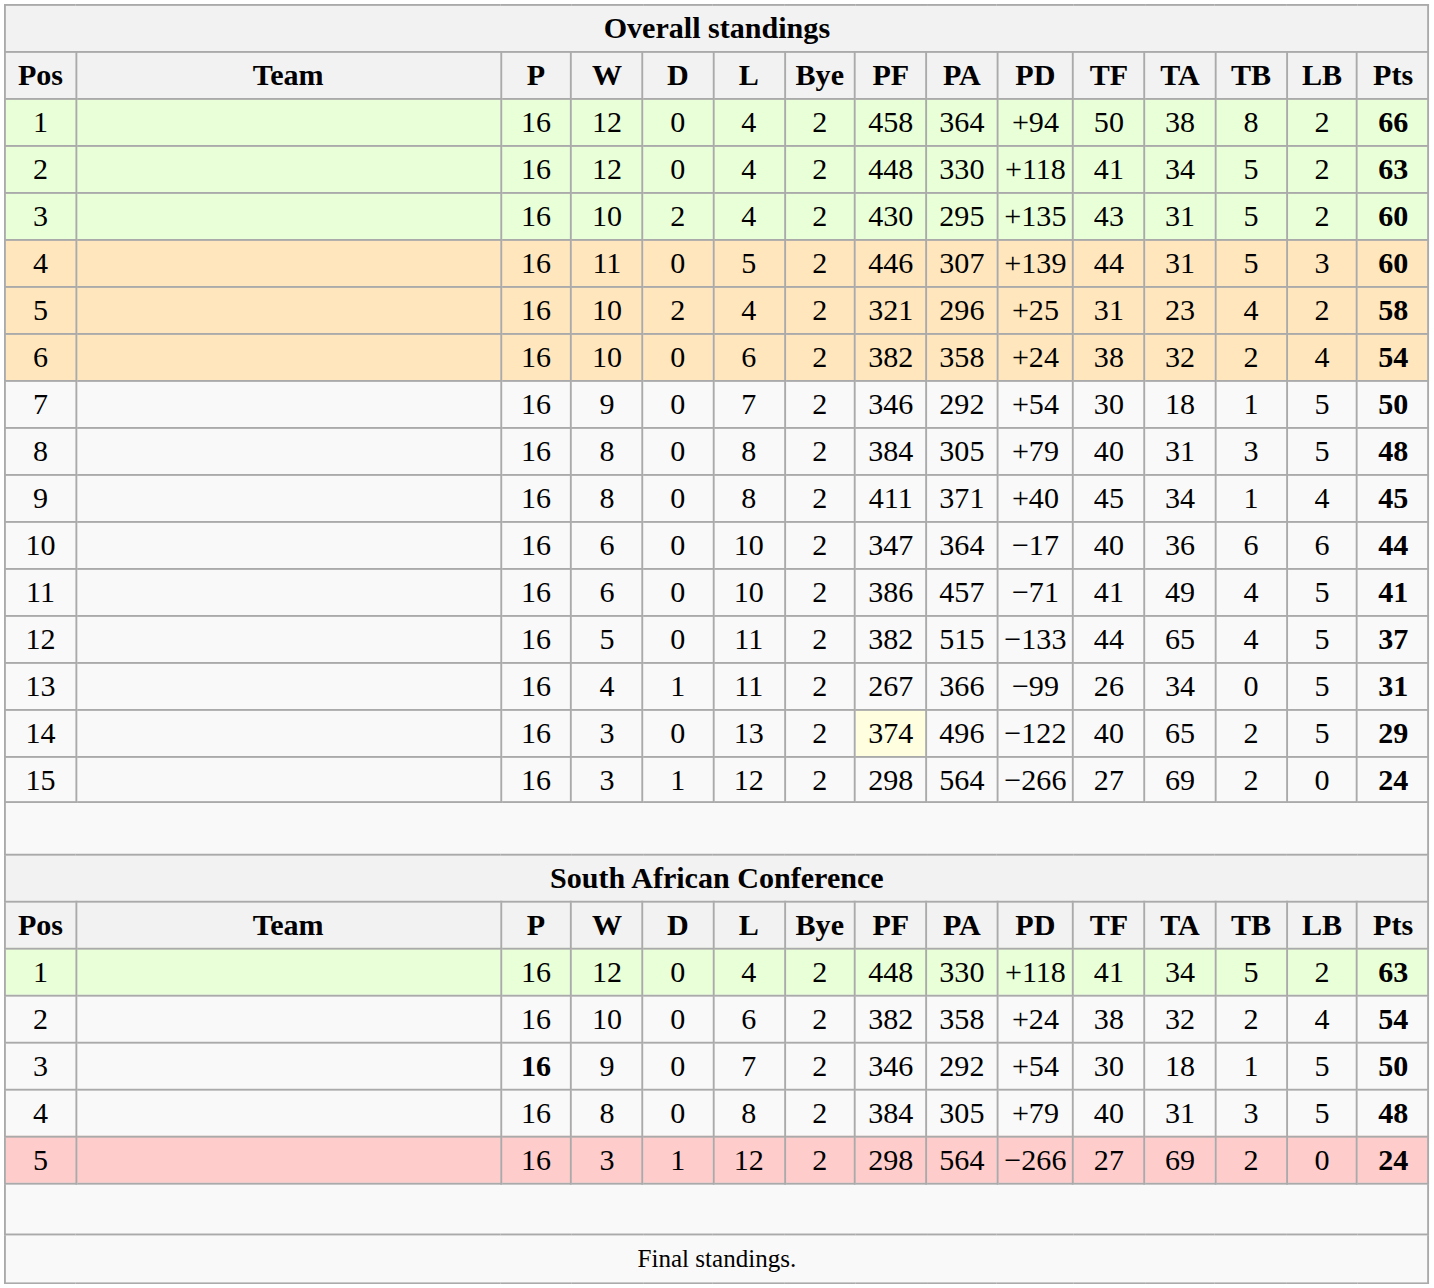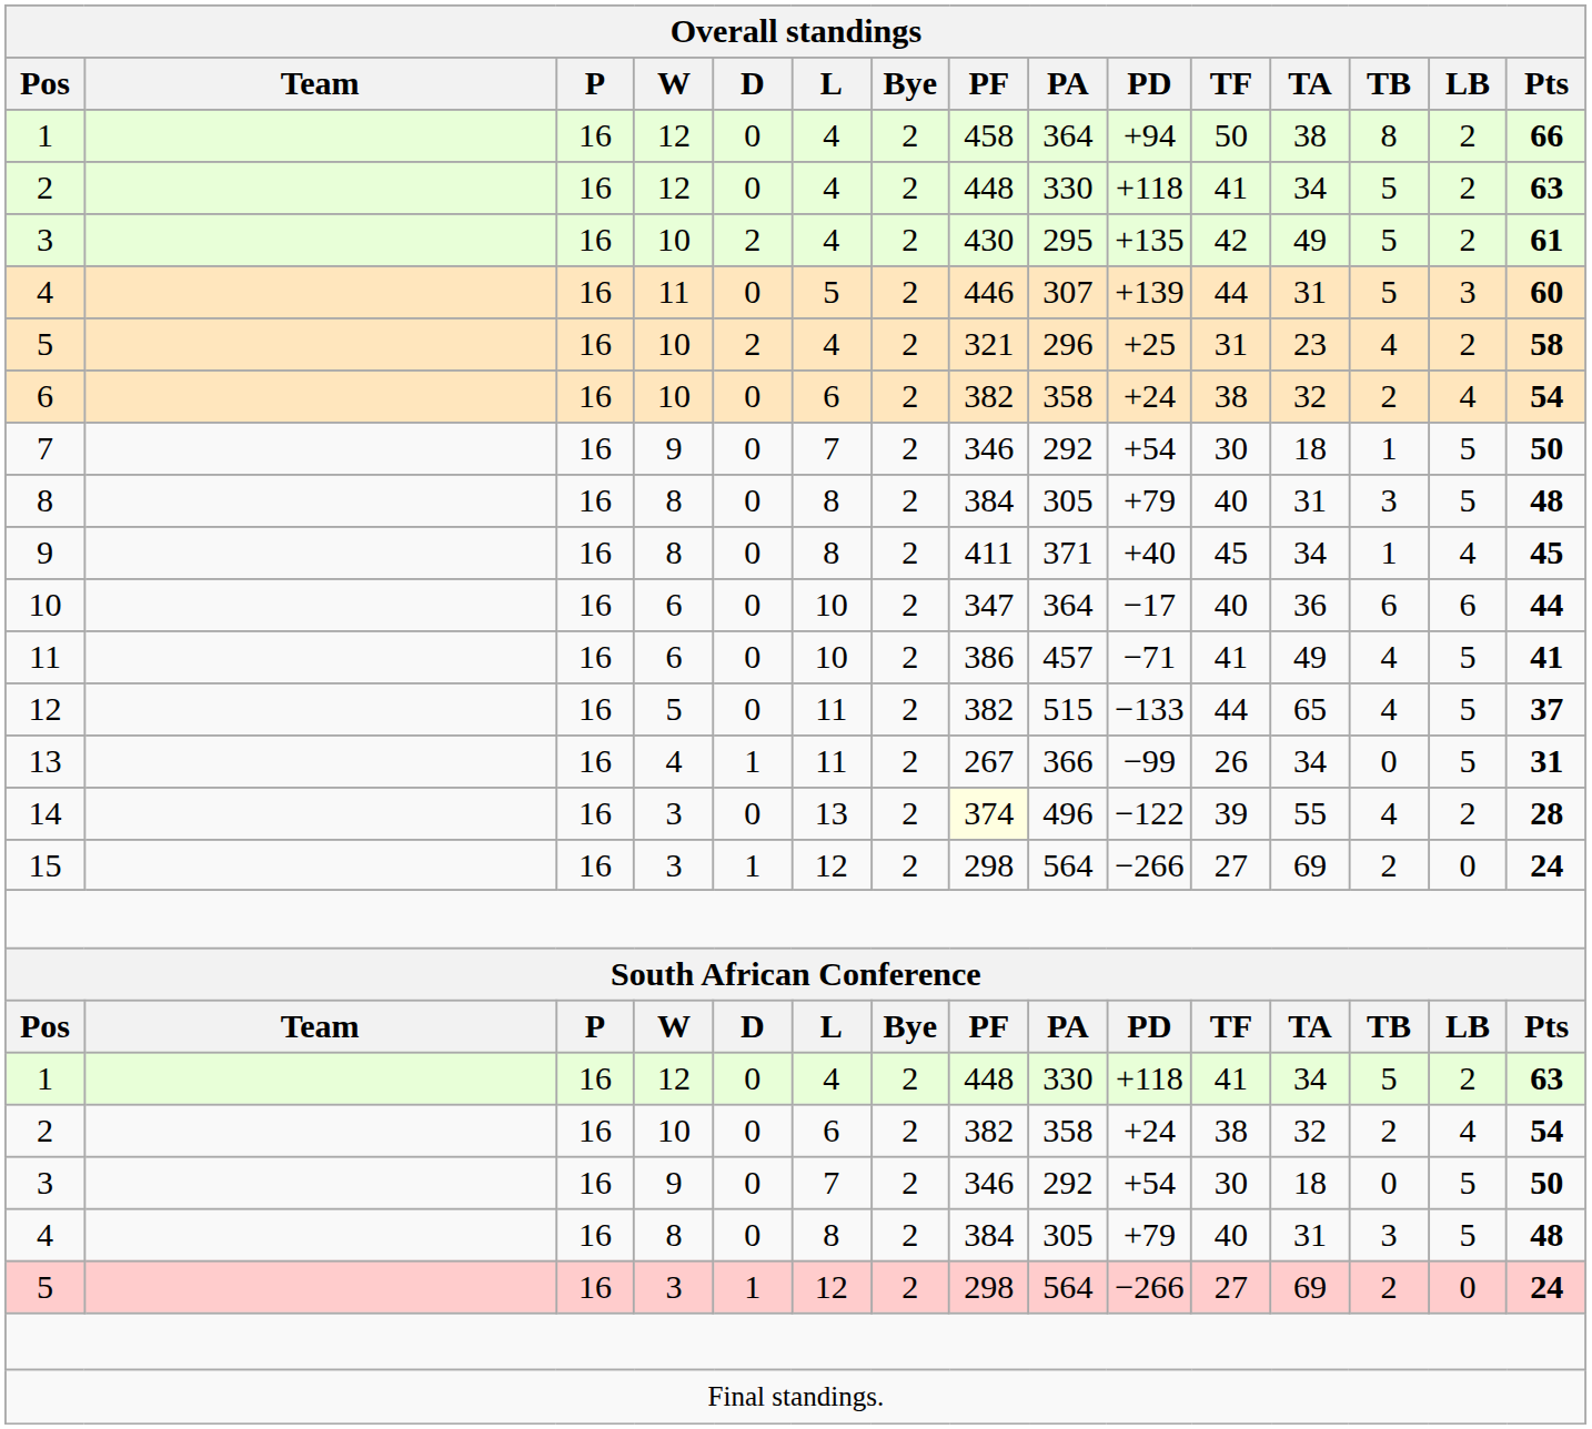 <table class="wikitable" style="text-align:center; line-height:110%; font-size:100%; width:60%;">
 <tr>
 <th colspan="15" cellpadding="0" cellspacing="0"><strong>Overall standings</strong></th>
 </tr>
 <tr>
 <th style="width:5%;">Pos</th>
 <th style="width:30%;">Team</th>
 <th style="width:5%;">P</th>
 <th style="width:5%;">W</th>
 <th style="width:5%;">D</th>
 <th style="width:5%;">L</th>
 <th style="width:5%;">Bye</th>
 <th style="width:5%;">PF</th>
 <th style="width:5%;">PA</th>
 <th style="width:5%;">PD</th>
 <th style="width:5%;">TF</th>
 <th style="width:5%;">TA</th>
 <th style="width:5%;">TB</th>
 <th style="width:5%;">LB</th>
 <th style="width:5%;">Pts<br></th>
 </tr>
 <tr style="background:#E8FFD8;">
 <td>1</td>
 <td style="text-align:left;"></td>
 <td>16</td>
 <td>12</td>
 <td>0</td>
 <td>4</td>
 <td>2</td>
 <td>458</td>
 <td>364</td>
 <td>+94</td>
 <td>50</td>
 <td>38</td>
 <td>8</td>
 <td>2</td>
 <td><strong>66</strong></td>
 </tr>
 <tr style="background:#E8FFD8;">
 <td>2</td>
 <td style="text-align:left;"></td>
 <td>16</td>
 <td>12</td>
 <td>0</td>
 <td>4</td>
 <td>2</td>
 <td>448</td>
 <td>330</td>
 <td>+118</td>
 <td>41</td>
 <td>34</td>
 <td>5</td>
 <td>2</td>
 <td><strong>63</strong></td>
 </tr>
 <tr style="background:#E8FFD8;">
 <td>3</td>
 <td style="text-align:left;"></td>
 <td>16</td>
 <td>10</td>
 <td>2</td>
 <td>4</td>
 <td>2</td>
 <td>430</td>
 <td>295</td>
 <td>+135</td>
-<td>43</td>
-<td>31</td>
+<td>42</td>
+<td>49</td>
 <td>5</td>
 <td>2</td>
-<td><strong>60</strong></td>
+<td><strong>61</strong></td>
 </tr>
 <tr style="background:#FFE6BD;">
 <td>4</td>
 <td style="text-align:left;"></td>
 <td>16</td>
 <td>11</td>
 <td>0</td>
 <td>5</td>
 <td>2</td>
 <td>446</td>
 <td>307</td>
 <td>+139</td>
 <td>44</td>
 <td>31</td>
 <td>5</td>
 <td>3</td>
 <td><strong>60</strong></td>
 </tr>
 <tr style="background:#FFE6BD;">
 <td>5</td>
 <td style="text-align:left;"></td>
 <td>16</td>
 <td>10</td>
 <td>2</td>
 <td>4</td>
 <td>2</td>
 <td>321</td>
 <td>296</td>
 <td>+25</td>
 <td>31</td>
 <td>23</td>
 <td>4</td>
 <td>2</td>
 <td><strong>58</strong></td>
 </tr>
 <tr style="background:#FFE6BD;">
 <td>6</td>
 <td style="text-align:left;"></td>
 <td>16</td>
 <td>10</td>
 <td>0</td>
 <td>6</td>
 <td>2</td>
 <td>382</td>
 <td>358</td>
 <td>+24</td>
 <td>38</td>
 <td>32</td>
 <td>2</td>
 <td>4</td>
 <td><strong>54</strong></td>
 </tr>
 <tr>
 <td>7</td>
 <td style="text-align:left;"></td>
 <td>16</td>
 <td>9</td>
 <td>0</td>
 <td>7</td>
 <td>2</td>
 <td>346</td>
 <td>292</td>
 <td>+54</td>
 <td>30</td>
 <td>18</td>
 <td>1</td>
 <td>5</td>
 <td><strong>50</strong></td>
 </tr>
 <tr>
 <td>8</td>
 <td style="text-align:left;"></td>
 <td>16</td>
 <td>8</td>
 <td>0</td>
 <td>8</td>
 <td>2</td>
 <td>384</td>
 <td>305</td>
 <td>+79</td>
 <td>40</td>
 <td>31</td>
 <td>3</td>
 <td>5</td>
 <td><strong>48</strong></td>
 </tr>
 <tr>
 <td>9</td>
 <td style="text-align:left;"></td>
 <td>16</td>
 <td>8</td>
 <td>0</td>
 <td>8</td>
 <td>2</td>
 <td>411</td>
 <td>371</td>
 <td>+40</td>
 <td>45</td>
 <td>34</td>
 <td>1</td>
 <td>4</td>
 <td><strong>45</strong></td>
 </tr>
 <tr>
 <td>10</td>
 <td style="text-align:left;"></td>
 <td>16</td>
 <td>6</td>
 <td>0</td>
 <td>10</td>
 <td>2</td>
 <td>347</td>
 <td>364</td>
 <td>−17</td>
 <td>40</td>
 <td>36</td>
 <td>6</td>
 <td>6</td>
 <td><strong>44</strong></td>
 </tr>
 <tr>
 <td>11</td>
 <td style="text-align:left;"></td>
 <td>16</td>
 <td>6</td>
 <td>0</td>
 <td>10</td>
 <td>2</td>
 <td>386</td>
 <td>457</td>
 <td>−71</td>
 <td>41</td>
 <td>49</td>
 <td>4</td>
 <td>5</td>
 <td><strong>41</strong></td>
 </tr>
 <tr>
 <td>12</td>
 <td style="text-align:left;"></td>
 <td>16</td>
 <td>5</td>
 <td>0</td>
 <td>11</td>
 <td>2</td>
 <td>382</td>
 <td>515</td>
 <td>−133</td>
 <td>44</td>
 <td>65</td>
 <td>4</td>
 <td>5</td>
 <td><strong>37</strong></td>
 </tr>
 <tr>
 <td>13</td>
 <td style="text-align:left;"></td>
 <td>16</td>
 <td>4</td>
 <td>1</td>
 <td>11</td>
 <td>2</td>
 <td>267</td>
 <td>366</td>
 <td>−99</td>
 <td>26</td>
 <td>34</td>
 <td>0</td>
 <td>5</td>
 <td><strong>31</strong></td>
 </tr>
 <tr>
 <td>14</td>
 <td style="text-align:left;"></td>
 <td>16</td>
 <td>3</td>
 <td>0</td>
 <td>13</td>
 <td>2</td>
 <td style="background: lightyellow;">374</td>
 <td>496</td>
 <td>−122</td>
-<td>40</td>
-<td>65</td>
+<td>39</td>
+<td>55</td>
+<td>4</td>
 <td>2</td>
-<td>5</td>
-<td><strong>29</strong></td>
+<td><strong>28</strong></td>
 </tr>
 <tr>
 <td>15</td>
 <td style="text-align:left;"></td>
 <td>16</td>
 <td>3</td>
 <td>1</td>
 <td>12</td>
 <td>2</td>
 <td>298</td>
 <td>564</td>
 <td>−266</td>
 <td>27</td>
 <td>69</td>
 <td>2</td>
 <td>0</td>
 <td><strong>24</strong></td>
 </tr>
 <tr>
 <td colspan="100%" cellpadding="0" cellspacing="0" style="height: 20px;"></td>
 </tr>
 <tr>
 <th colspan="100%" cellpadding="0" cellspacing="0"> <strong>South African Conference</strong></th>
 </tr>
 <tr>
 <th style="width:5%;">Pos</th>
 <th style="width:30%;">Team</th>
 <th style="width:5%;">P</th>
 <th style="width:5%;">W</th>
 <th style="width:5%;">D</th>
 <th style="width:5%;">L</th>
 <th style="width:5%;">Bye</th>
 <th style="width:5%;">PF</th>
 <th style="width:5%;">PA</th>
 <th style="width:5%;">PD</th>
 <th style="width:5%;">TF</th>
 <th style="width:5%;">TA</th>
 <th style="width:5%;">TB</th>
 <th style="width:5%;">LB</th>
 <th style="width:5%;">Pts<br></th>
 </tr>
 <tr style="background:#E8FFD8;">
 <td>1</td>
 <td style="text-align:left;"></td>
 <td>16</td>
 <td>12</td>
 <td>0</td>
 <td>4</td>
 <td>2</td>
 <td>448</td>
 <td>330</td>
 <td>+118</td>
 <td>41</td>
 <td>34</td>
 <td>5</td>
 <td>2</td>
 <td><strong>63</strong></td>
 </tr>
 <tr>
 <td>2</td>
 <td style="text-align:left;"></td>
 <td>16</td>
 <td>10</td>
 <td>0</td>
 <td>6</td>
 <td>2</td>
 <td>382</td>
 <td>358</td>
 <td>+24</td>
 <td>38</td>
 <td>32</td>
 <td>2</td>
 <td>4</td>
 <td><strong>54</strong></td>
 </tr>
 <tr>
 <td>3</td>
 <td style="text-align:left;"></td>
-<td><strong>16</strong></td>
+<td>16</td>
 <td>9</td>
 <td>0</td>
 <td>7</td>
 <td>2</td>
 <td>346</td>
 <td>292</td>
 <td>+54</td>
 <td>30</td>
 <td>18</td>
-<td>1</td>
+<td>0</td>
 <td>5</td>
 <td><strong>50</strong></td>
 </tr>
 <tr>
 <td>4</td>
 <td style="text-align:left;"></td>
 <td>16</td>
 <td>8</td>
 <td>0</td>
 <td>8</td>
 <td>2</td>
 <td>384</td>
 <td>305</td>
 <td>+79</td>
 <td>40</td>
 <td>31</td>
 <td>3</td>
 <td>5</td>
 <td><strong>48</strong></td>
 </tr>
 <tr style="background:#FFCCCC;">
 <td>5</td>
 <td style="text-align:left;"></td>
 <td>16</td>
 <td>3</td>
 <td>1</td>
 <td>12</td>
 <td>2</td>
 <td>298</td>
 <td>564</td>
 <td>−266</td>
 <td>27</td>
 <td>69</td>
 <td>2</td>
 <td>0</td>
 <td><strong>24</strong></td>
 </tr>
 <tr>
 <td colspan="100%" cellpadding="0" cellspacing="0" style="height: 20px;"></td>
 </tr>
 <tr>
 <td colspan="100%" cellpadding="0" cellspacing="0"><small>Final standings.</small></td>
 </tr>
 </table>
